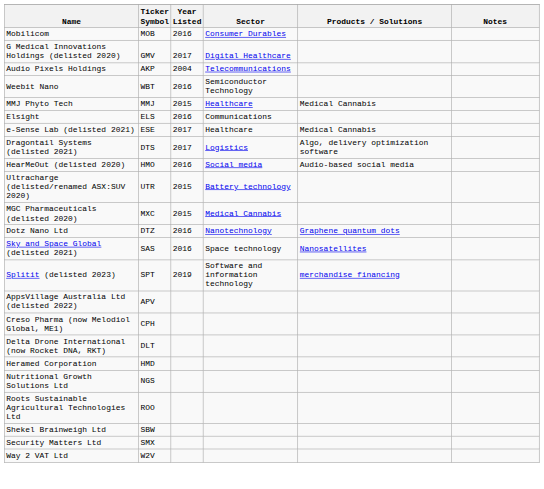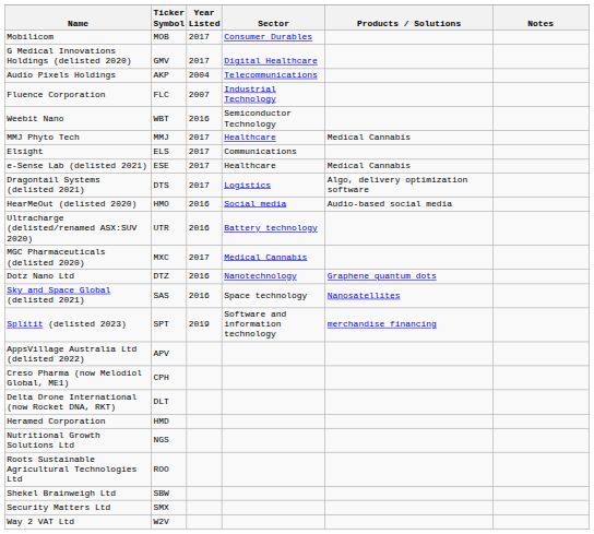 <table class="wikitable sortable" border="1">
 <tr bgcolor="#ececec">
 </tr>
 <tr>
 <th width="214" height="32" valign="bottom" bgcolor="#ececec">Name</th>
 <th width="46"  valign="bottom" bgcolor="#ececec">Ticker Symbol</th>
 <th width="43" valign="bottom" bgcolor="#ececec">Year Listed</th>
 <th width="149"  valign="bottom" bgcolor="#ececec">Sector</th>
 <th width="245"  valign="bottom" bgcolor="#ececec" class="unsortable">Products / Solutions</th>
 <th width="138"  valign="bottom" bgcolor="#ececec"  class="unsortable">Notes</th>
 </tr>
 <tr>
 <td height="15" valign="bottom">Mobilicom</td>
 <td valign="bottom">MOB</td>
-<td valign="bottom">2016</td>
+<td valign="bottom">2017</td>
 <td><a href='#'>Consumer Durables</a></td>
 <td valign="bottom"> </td>
 <td valign="bottom"> </td>
 </tr>
 <tr>
 <td height="15" valign="bottom">G Medical Innovations Holdings (delisted 2020)</td>
 <td valign="bottom">GMV</td>
 <td valign="bottom">2017</td>
 <td valign="bottom"><a href='#'>Digital Healthcare</a></td>
 <td valign="bottom"> </td>
 <td valign="bottom"> </td>
 </tr>
 <tr>
 <td>Audio Pixels Holdings</td>
 <td>AKP</td>
 <td>2004</td>
 <td valign="bottom"><a href='#'>Telecommunications</a></td>
 <td></td>
 <td></td>
 </tr>
 <tr>
+<td>Fluence Corporation</td>
+<td>FLC</td>
+<td>2007</td>
+<td><a href='#'>Industrial Technology</a></td>
+<td></td>
+<td></td>
+</tr>
+<tr>
 <td>Weebit Nano</td>
 <td>WBT</td>
 <td>2016</td>
 <td>Semiconductor Technology</td>
 <td></td>
 <td></td>
 </tr>
 <tr>
 <td>MMJ Phyto Tech</td>
 <td>MMJ</td>
-<td>2015</td>
+<td>2017</td>
 <td><a href='#'>Healthcare</a></td>
 <td>Medical Cannabis</td>
 <td></td>
 </tr>
 <tr>
 <td>Elsight</td>
 <td>ELS</td>
-<td>2016</td>
+<td>2017</td>
 <td>Communications</td>
 <td></td>
 <td></td>
 </tr>
 <tr>
 <td>e-Sense Lab (delisted 2021)</td>
 <td>ESE</td>
 <td>2017</td>
 <td>Healthcare</td>
 <td>Medical Cannabis</td>
 <td></td>
 </tr>
 <tr>
 <td>Dragontail Systems (delisted 2021)</td>
 <td>DTS</td>
 <td>2017</td>
 <td><a href='#'>Logistics</a></td>
 <td>Algo, delivery optimization software</td>
 <td></td>
 </tr>
 <tr>
 <td>HearMeOut (delisted 2020)</td>
 <td>HMO</td>
 <td>2016</td>
 <td><a href='#'>Social media</a></td>
 <td>Audio-based social media</td>
 </tr>
 <tr>
 <td>Ultracharge (delisted/renamed ASX:SUV 2020)</td>
 <td>UTR</td>
-<td>2015</td>
+<td>2016</td>
 <td><a href='#'>Battery technology</a></td>
 <td></td>
 <td></td>
 </tr>
 <tr>
 <td>MGC Pharmaceuticals (delisted 2020)</td>
 <td>MXC</td>
-<td>2015</td>
+<td>2017</td>
 <td><a href='#'>Medical Cannabis</a></td>
 <td></td>
 <td></td>
 </tr>
 <tr>
 <td>Dotz Nano Ltd</td>
 <td>DTZ</td>
 <td>2016</td>
 <td><a href='#'>Nanotechnology</a></td>
 <td><a href='#'>Graphene quantum dots</a></td>
 <td></td>
 </tr>
 <tr>
 <td><a href='#'>Sky and Space Global</a> (delisted 2021)</td>
 <td>SAS</td>
 <td>2016</td>
 <td>Space technology</td>
 <td><a href='#'>Nanosatellites</a></td>
 <td></td>
 </tr>
 <tr>
 <td><a href='#'>Splitit</a> (delisted 2023)</td>
 <td>SPT</td>
 <td>2019</td>
 <td>Software and information technology</td>
 <td><a href='#'>merchandise financing</a></td>
 <td></td>
 </tr>
 <tr>
 <td>AppsVillage Australia Ltd (delisted 2022)</td>
 <td>APV</td>
 <td></td>
 <td></td>
 <td></td>
 <td></td>
 </tr>
 <tr>
 <td>Creso Pharma (now Melodiol Global, ME1)</td>
 <td>CPH</td>
 <td></td>
 <td></td>
 <td></td>
 <td></td>
 </tr>
 <tr>
 <td>Delta Drone International (now Rocket DNA, RKT)</td>
 <td>DLT</td>
 <td></td>
 <td></td>
 <td></td>
 <td></td>
 </tr>
 <tr>
 <td>Heramed Corporation</td>
 <td>HMD</td>
 <td></td>
 <td></td>
 <td></td>
 <td></td>
 </tr>
 <tr>
 <td>Nutritional Growth Solutions Ltd</td>
 <td>NGS</td>
 <td></td>
 <td></td>
 <td></td>
 <td></td>
 </tr>
 <tr>
 <td>Roots Sustainable Agricultural Technologies Ltd</td>
 <td>ROO</td>
 <td></td>
 <td></td>
 <td></td>
 <td></td>
 </tr>
 <tr>
 <td>Shekel Brainweigh Ltd</td>
 <td>SBW</td>
 <td></td>
 <td></td>
 <td></td>
 <td></td>
 </tr>
 <tr>
 <td>Security Matters Ltd</td>
 <td>SMX</td>
 <td></td>
 <td></td>
 <td></td>
 <td></td>
 </tr>
 <tr>
 <td>Way 2 VAT Ltd</td>
 <td>W2V</td>
 <td></td>
 <td></td>
 <td></td>
 <td></td>
 </tr>
 </table>
